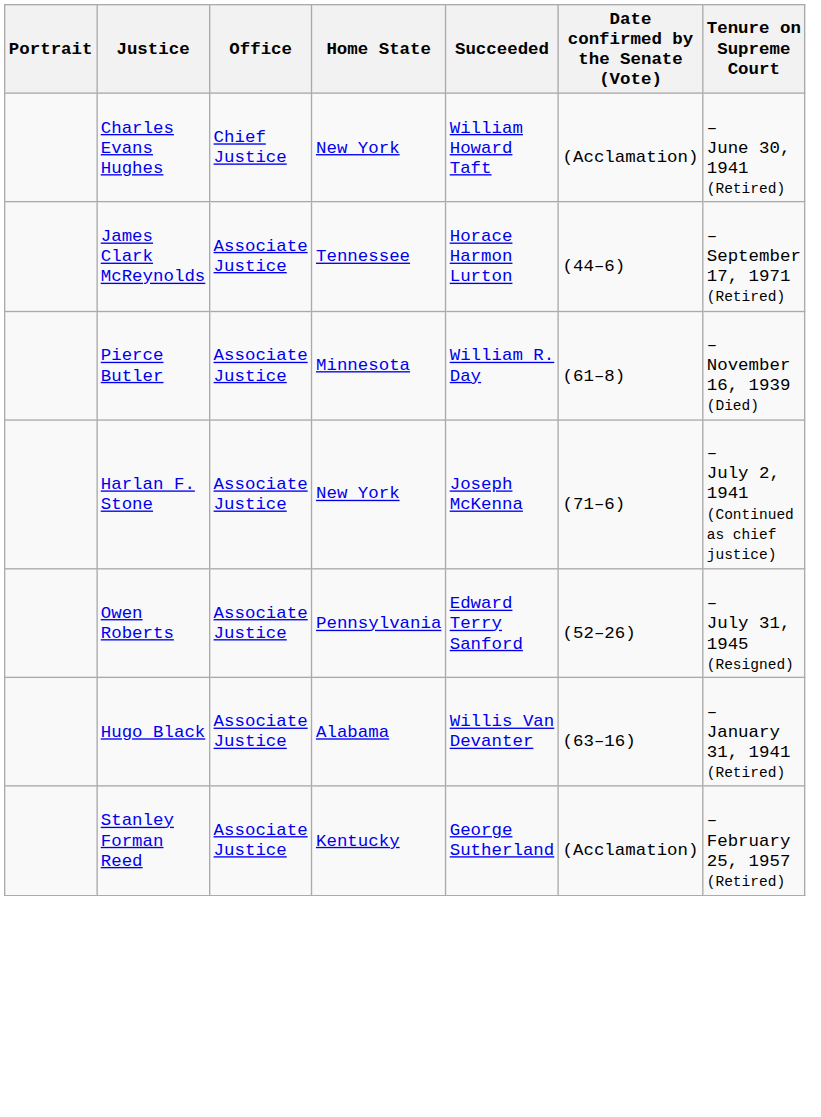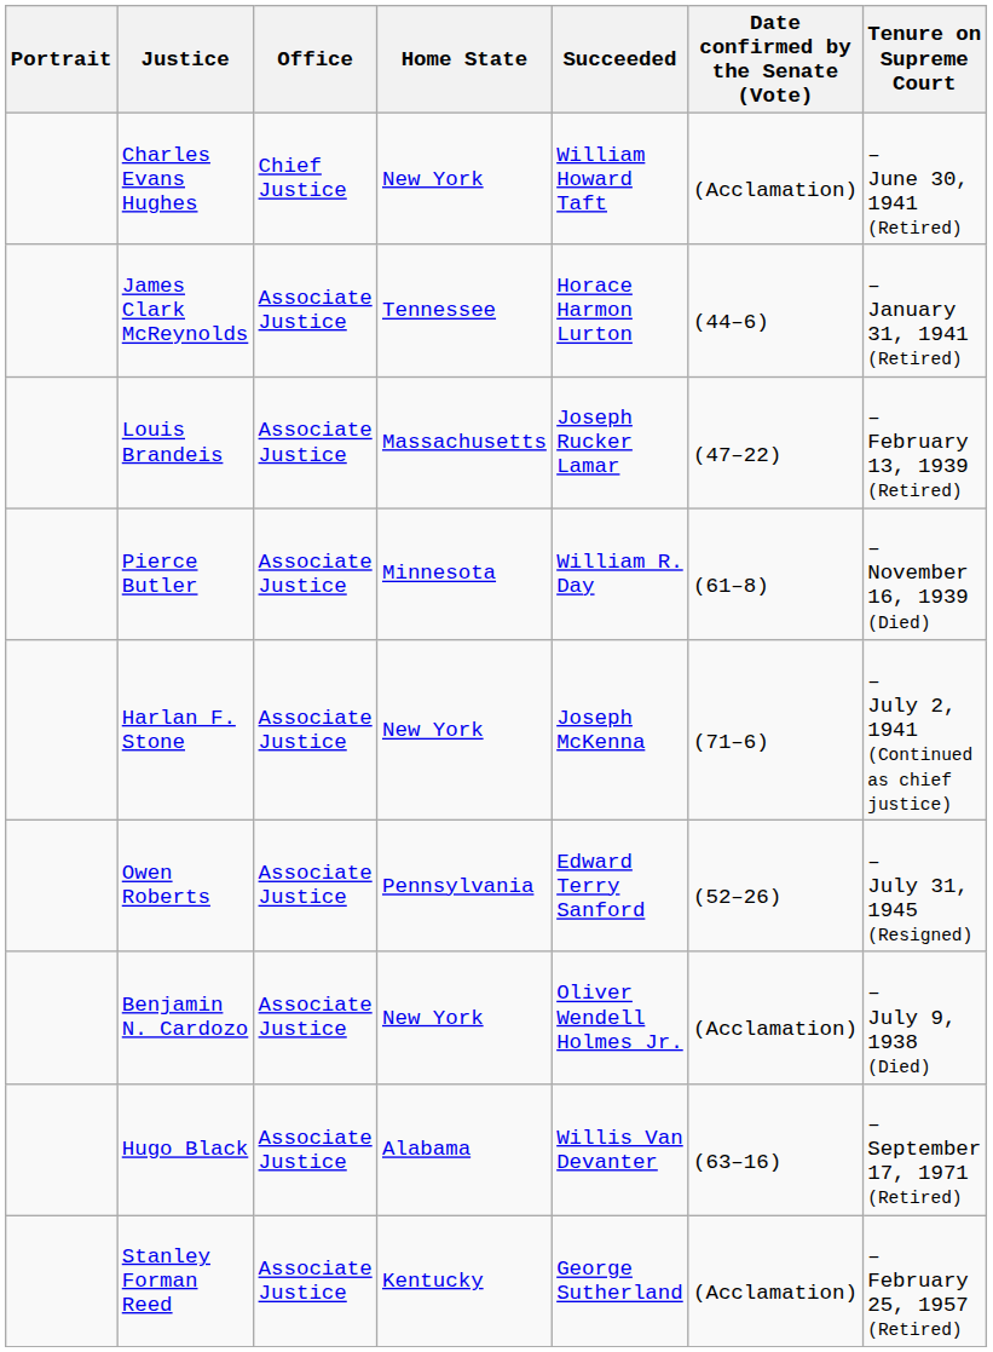 <table class="wikitable sortable">
 <tr>
 <th scope="col" style="width: 10px;">Portrait</th>
 <th scope="col" style="width: 10px;">Justice</th>
 <th scope="col" style="width: 10px;">Office</th>
 <th scope="col" style="width: 10px;">Home State</th>
 <th scope="col" style="width: 10px;">Succeeded</th>
 <th scope="col" style="width: 10px;">Date confirmed by the Senate<br>(Vote)</th>
 <th scope="col" style="width: 10px;">Tenure on Supreme Court</th>
 </tr>
 <tr>
 <td></td>
 <td><a href='#'>Charles Evans Hughes</a></td>
 <td><a href='#'>Chief Justice</a></td>
 <td><a href='#'>New York</a></td>
 <td><a href='#'>William Howard Taft</a></td>
 <td><br>(Acclamation)</td>
 <td><br>–<br>June 30, 1941<br><small>(Retired)</small></td>
 </tr>
 <tr>
 <td></td>
 <td><a href='#'>James Clark McReynolds</a></td>
 <td><a href='#'>Associate Justice</a></td>
 <td><a href='#'>Tennessee</a></td>
 <td><a href='#'>Horace Harmon Lurton</a></td>
 <td><br>(44–6)</td>
-<td><br>–<br>September 17, 1971<br><small>(Retired)</small></td>
+<td><br>–<br>January 31, 1941<br><small>(Retired)</small></td>
+</tr>
+<tr>
+<td></td>
+<td><a href='#'>Louis Brandeis</a></td>
+<td><a href='#'>Associate Justice</a></td>
+<td><a href='#'>Massachusetts</a></td>
+<td><a href='#'>Joseph Rucker Lamar</a></td>
+<td><br>(47–22)</td>
+<td><br>–<br>February 13, 1939<br><small>(Retired)</small></td>
 </tr>
 <tr>
 <td></td>
 <td><a href='#'>Pierce Butler</a></td>
 <td><a href='#'>Associate Justice</a></td>
 <td><a href='#'>Minnesota</a></td>
 <td><a href='#'>William R. Day</a></td>
 <td><br>(61–8)</td>
 <td><br>–<br>November 16, 1939<br><small>(Died)</small></td>
 </tr>
 <tr>
 <td></td>
 <td><a href='#'>Harlan F. Stone</a></td>
 <td><a href='#'>Associate Justice</a></td>
 <td><a href='#'>New York</a></td>
 <td><a href='#'>Joseph McKenna</a></td>
 <td><br>(71–6)</td>
 <td><br>–<br>July 2, 1941<br><small>(Continued as chief justice)</small></td>
 </tr>
 <tr>
 <td></td>
 <td><a href='#'>Owen Roberts</a></td>
 <td><a href='#'>Associate Justice</a></td>
 <td><a href='#'>Pennsylvania</a></td>
 <td><a href='#'>Edward Terry Sanford</a></td>
 <td><br>(52–26)</td>
 <td><br>–<br>July 31, 1945<br><small>(Resigned)</small></td>
 </tr>
 <tr>
 <td></td>
+<td><a href='#'>Benjamin N. Cardozo</a></td>
+<td><a href='#'>Associate Justice</a></td>
+<td><a href='#'>New York</a></td>
+<td><a href='#'>Oliver Wendell Holmes Jr.</a></td>
+<td><br>(Acclamation)</td>
+<td><br>–<br>July 9, 1938<br><small>(Died)</small></td>
+</tr>
+<tr>
+<td></td>
 <td><a href='#'>Hugo Black</a></td>
 <td><a href='#'>Associate Justice</a></td>
 <td><a href='#'>Alabama</a></td>
 <td><a href='#'>Willis Van Devanter</a></td>
 <td><br>(63–16)</td>
-<td><br>–<br>January 31, 1941<br><small>(Retired)</small></td>
+<td><br>–<br>September 17, 1971<br><small>(Retired)</small></td>
 </tr>
 <tr>
 <td></td>
 <td><a href='#'>Stanley Forman Reed</a></td>
 <td><a href='#'>Associate Justice</a></td>
 <td><a href='#'>Kentucky</a></td>
 <td><a href='#'>George Sutherland</a></td>
 <td><br>(Acclamation)</td>
 <td><br>–<br>February 25, 1957<br><small>(Retired)</small></td>
 </tr>
 <tr>
 </tr>
 </table>
